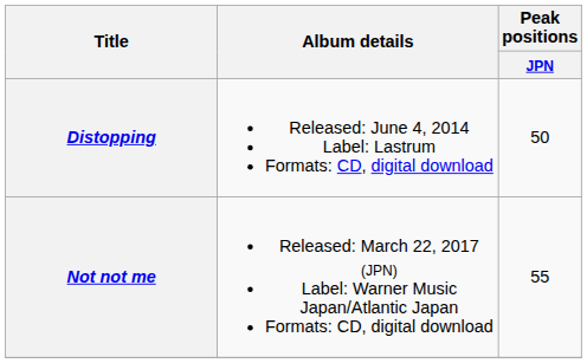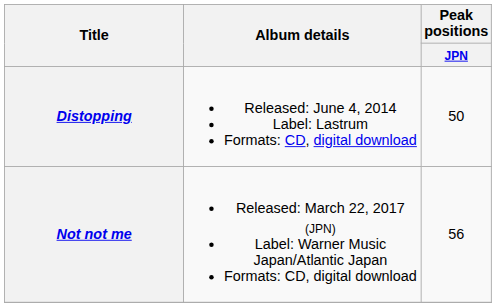 <table class="wikitable plainrowheaders" style="text-align:center;">
 <tr>
 <th style="width:12em;" rowspan="2">Title</th>
 <th style="width:16em;" rowspan="2">Album details</th>
 <th colspan="1">Peak positions</th>
 </tr>
 <tr>
 <th style="width:2.5em;"><small><a href='#'>JPN</a></small><br></th>
 </tr>
 <tr>
 <th scope="row"><em><a href='#'>Distopping</a></em></th>
 <td><br><ul><li>Released: June 4, 2014 </li><li>Label: Lastrum</li><li>Formats: <a href='#'>CD</a>, <a href='#'>digital download</a></li></ul></td>
 <td>50</td>
 </tr>
 <tr>
 <th scope="row"><em><a href='#'>Not not me</a></em></th>
 <td><br><ul><li>Released: March 22, 2017 <sub>(JPN)</sub></li><li>Label: Warner Music Japan/Atlantic Japan</li><li>Formats: CD, digital download</li></ul></td>
-<td>55</td>
+<td>56</td>
 </tr>
 <tr>
 </tr>
 </table>
